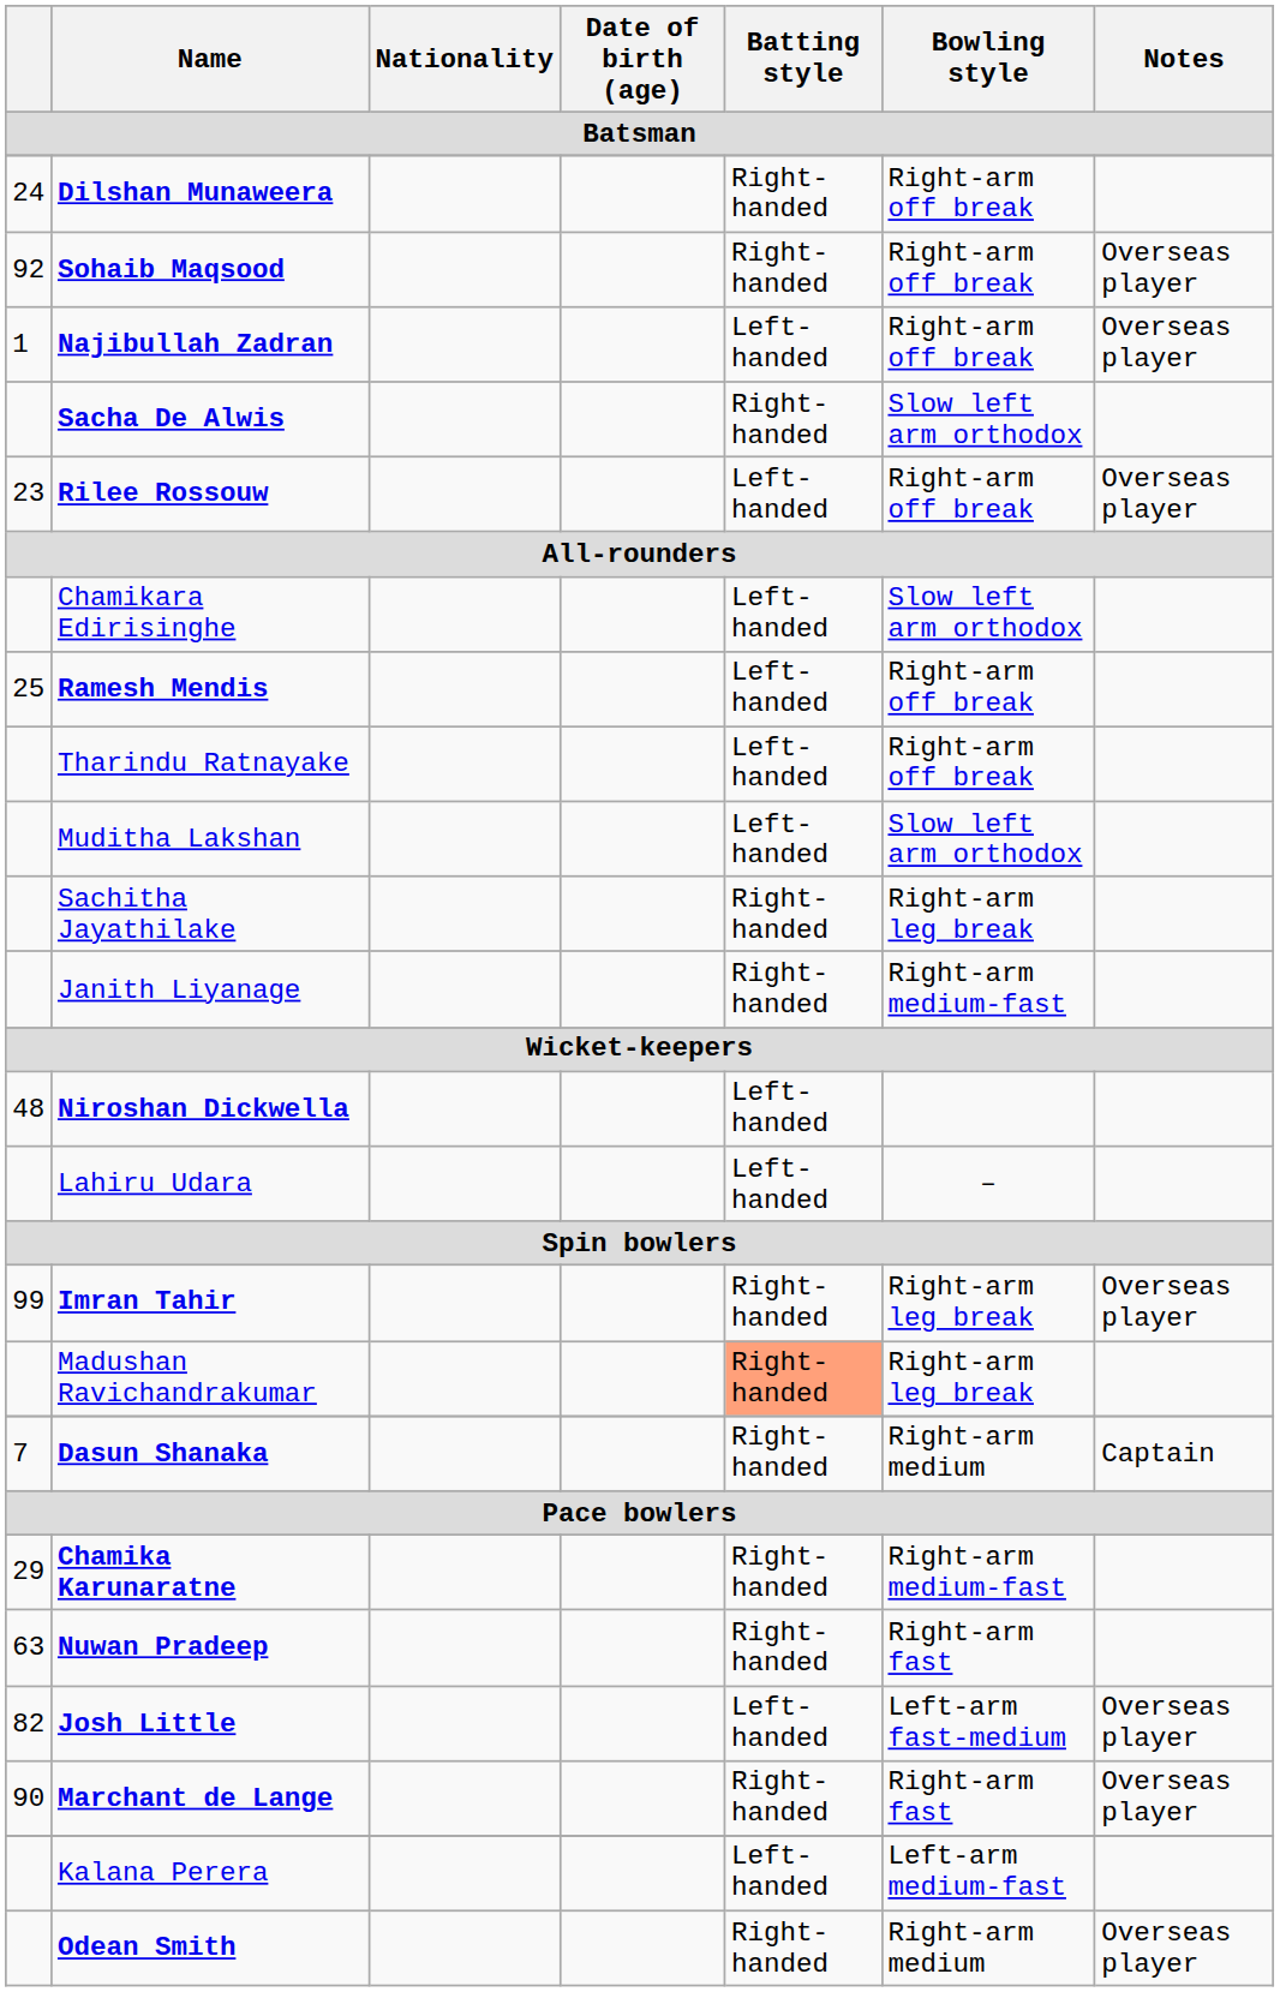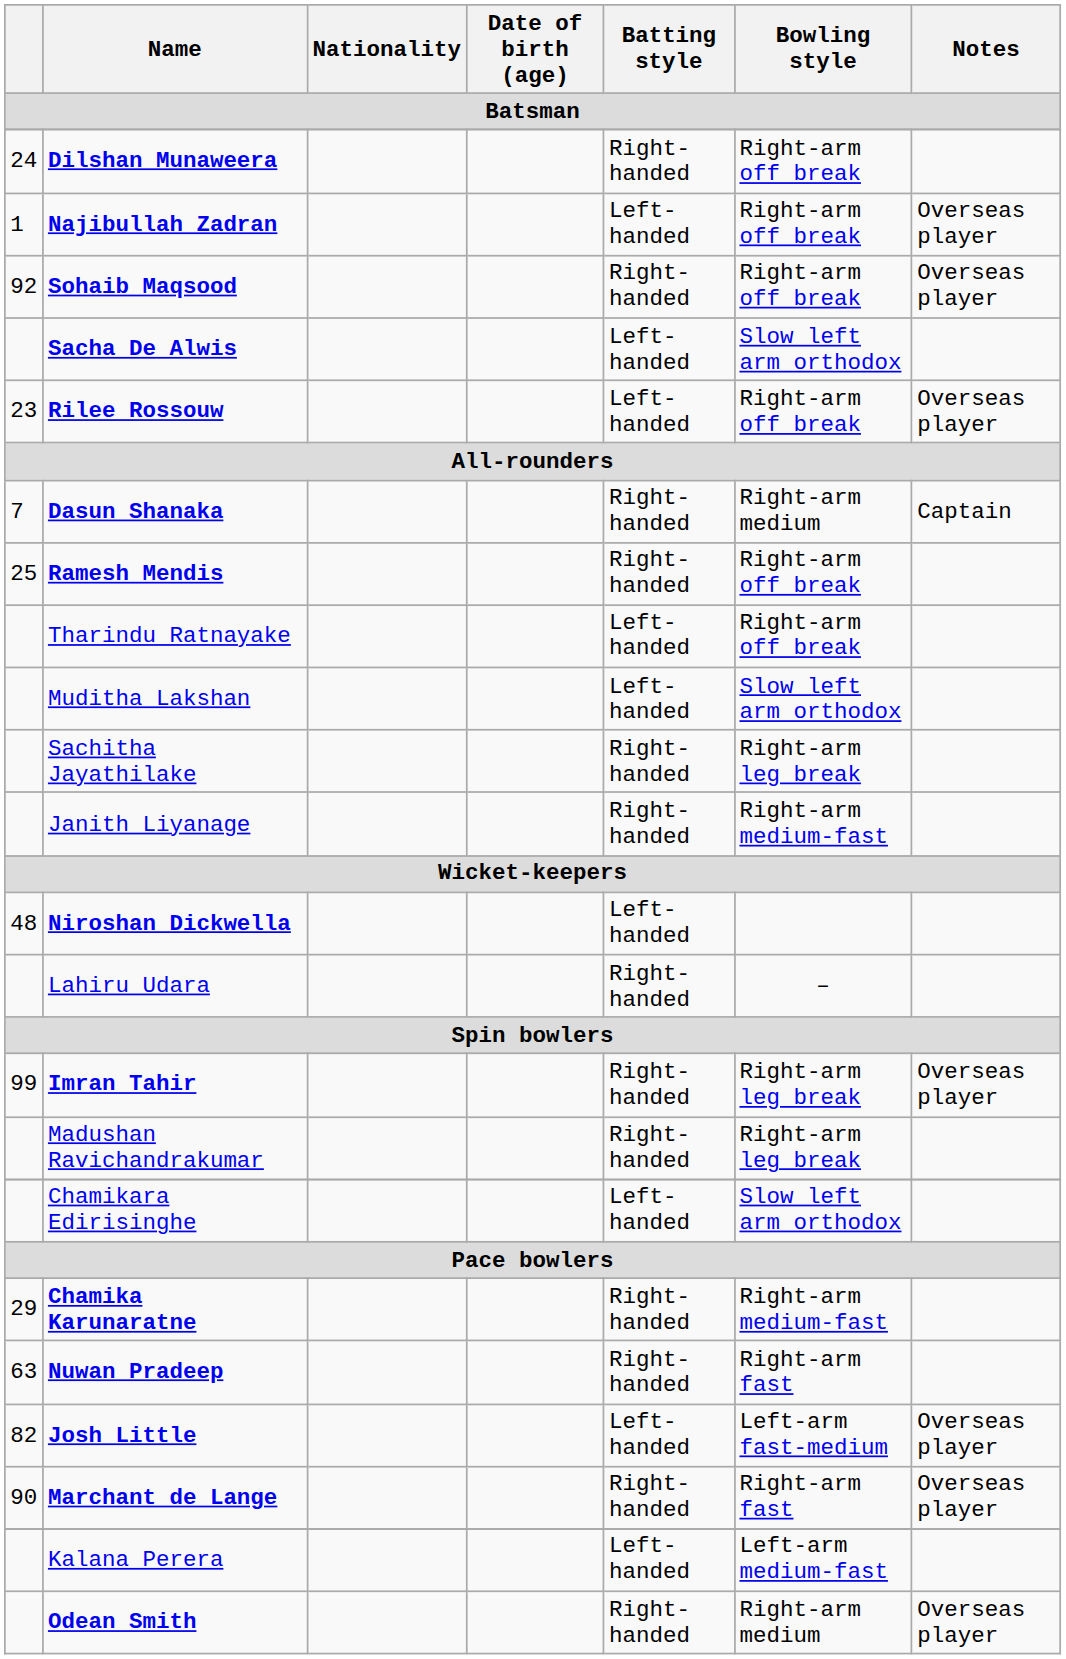 <table class="wikitable">
 <tr>
 <th></th>
 <th>Name</th>
 <th>Nationality</th>
 <th>Date of birth (age)</th>
 <th>Batting style</th>
 <th>Bowling style</th>
 <th>Notes</th>
 </tr>
 <tr>
 <th colspan="7" style="background:#dcdcdc; text-align:center;">Batsman</th>
 </tr>
 <tr>
 </tr>
 <tr>
 <td>24</td>
 <td><strong><a href='#'>Dilshan Munaweera</a></strong></td>
 <td></td>
 <td></td>
 <td>Right-handed</td>
 <td>Right-arm <a href='#'>off break</a></td>
 <td></td>
 </tr>
 <tr>
+<td>1</td>
+<td><strong><a href='#'>Najibullah Zadran</a></strong></td>
+<td></td>
+<td></td>
+<td>Left-handed</td>
+<td>Right-arm <a href='#'>off break</a></td>
+<td>Overseas player</td>
+</tr>
+<tr>
 <td>92</td>
 <td><strong><a href='#'>Sohaib Maqsood</a></strong></td>
 <td></td>
 <td></td>
 <td>Right-handed</td>
 <td>Right-arm <a href='#'>off break</a></td>
 <td>Overseas player</td>
 </tr>
 <tr>
-<td>1</td>
-<td><strong><a href='#'>Najibullah Zadran</a></strong></td>
-<td></td>
-<td></td>
-<td>Left-handed</td>
-<td>Right-arm <a href='#'>off break</a></td>
-<td>Overseas player</td>
-</tr>
-<tr>
 <td></td>
 <td><strong><a href='#'>Sacha De Alwis</a></strong></td>
 <td></td>
 <td></td>
-<td>Right-handed</td>
+<td>Left-  handed</td>
 <td><a href='#'>Slow left arm orthodox</a></td>
 <td></td>
 </tr>
 <tr>
 <td>23</td>
 <td><strong><a href='#'>Rilee Rossouw</a></strong></td>
 <td></td>
 <td></td>
 <td>Left-  handed</td>
 <td>Right-arm <a href='#'>off break</a></td>
 <td>Overseas player</td>
 </tr>
 <tr>
 <th colspan="7" style="background: #DCDCDC" align="center">All-rounders</th>
 </tr>
 <tr>
-<td></td>
-<td><a href='#'>Chamikara Edirisinghe</a></td>
+<td>7</td>
+<td><strong><a href='#'>Dasun Shanaka</a></strong></td>
 <td></td>
 <td></td>
-<td>Left-handed</td>
-<td><a href='#'>Slow left arm orthodox</a></td>
-<td></td>
+<td>Right-handed</td>
+<td>Right-arm medium</td>
+<td>Captain</td>
 </tr>
 <tr>
 <td>25</td>
 <td><strong><a href='#'>Ramesh Mendis</a></strong></td>
 <td></td>
 <td></td>
-<td>Left-  handed</td>
+<td>Right-handed</td>
 <td>Right-arm <a href='#'>off break</a></td>
 <td></td>
 </tr>
 <tr>
 <td></td>
 <td><a href='#'>Tharindu Ratnayake</a></td>
 <td></td>
 <td></td>
 <td>Left-handed</td>
 <td>Right-arm <a href='#'>off break</a></td>
 <td></td>
 </tr>
 <tr>
 <td></td>
 <td><a href='#'>Muditha Lakshan</a></td>
 <td></td>
 <td></td>
 <td>Left-handed</td>
 <td><a href='#'>Slow left arm orthodox</a></td>
 <td></td>
 </tr>
 <tr>
 <td></td>
 <td><a href='#'>Sachitha Jayathilake</a></td>
 <td></td>
 <td></td>
 <td>Right-handed</td>
 <td>Right-arm <a href='#'>leg break</a></td>
 <td></td>
 </tr>
 <tr>
 <td></td>
 <td><a href='#'>Janith Liyanage</a></td>
 <td></td>
 <td></td>
 <td>Right-handed</td>
 <td>Right-arm <a href='#'>medium-fast</a></td>
 <td></td>
 </tr>
 <tr>
 <th colspan="7" style="background: #DCDCDC" align="center">Wicket-keepers</th>
 </tr>
 <tr>
 <td>48</td>
 <td><strong><a href='#'>Niroshan Dickwella</a></strong></td>
 <td></td>
 <td></td>
 <td>Left-handed</td>
 <td></td>
 <td></td>
 </tr>
 <tr>
 <td></td>
 <td><a href='#'>Lahiru Udara</a></td>
 <td></td>
 <td></td>
-<td>Left-handed</td>
+<td>Right-handed</td>
 <td style="text-align:center">–</td>
 <td></td>
 </tr>
 <tr>
 <th colspan="7" style="background: #DCDCDC" align="center">Spin bowlers</th>
 </tr>
 <tr>
 <td>99</td>
 <td><strong><a href='#'>Imran Tahir</a></strong></td>
 <td></td>
 <td></td>
 <td>Right-handed</td>
 <td>Right-arm <a href='#'>leg break</a></td>
 <td>Overseas player</td>
 </tr>
 <tr>
 <td></td>
 <td><a href='#'>Madushan Ravichandrakumar</a></td>
 <td></td>
 <td></td>
-<td style="background: lightsalmon;">Right-handed</td>
+<td>Right-handed</td>
 <td>Right-arm <a href='#'>leg break</a></td>
 <td></td>
 </tr>
 <tr>
 </tr>
 <tr>
-<td>7</td>
-<td><strong><a href='#'>Dasun Shanaka</a></strong></td>
+<td></td>
+<td><a href='#'>Chamikara Edirisinghe</a></td>
 <td></td>
 <td></td>
-<td>Right-handed</td>
-<td>Right-arm medium</td>
-<td>Captain</td>
+<td>Left-handed</td>
+<td><a href='#'>Slow left arm orthodox</a></td>
+<td></td>
 </tr>
 <tr>
 <th colspan="7" style="background: #DCDCDC" align="center">Pace bowlers</th>
 </tr>
 <tr>
 <td>29</td>
 <td><strong><a href='#'>Chamika Karunaratne</a></strong></td>
 <td></td>
 <td></td>
 <td>Right-handed</td>
 <td>Right-arm <a href='#'>medium-fast</a></td>
 <td></td>
 </tr>
 <tr>
 <td>63</td>
 <td><strong><a href='#'>Nuwan Pradeep</a></strong></td>
 <td></td>
 <td></td>
 <td>Right-handed</td>
 <td>Right-arm <a href='#'>fast</a></td>
 <td></td>
 </tr>
 <tr>
 <td>82</td>
 <td><strong><a href='#'>Josh Little</a></strong></td>
 <td></td>
 <td></td>
 <td>Left-handed</td>
 <td>Left-arm <a href='#'>fast-medium</a></td>
 <td>Overseas player</td>
 </tr>
 <tr>
 <td>90</td>
 <td><strong><a href='#'>Marchant de Lange</a></strong></td>
 <td></td>
 <td></td>
 <td>Right-handed</td>
 <td>Right-arm <a href='#'>fast</a></td>
 <td>Overseas player</td>
 </tr>
 <tr>
 </tr>
 <tr>
 <td></td>
 <td><a href='#'>Kalana Perera</a></td>
 <td></td>
 <td></td>
 <td>Left-handed</td>
 <td>Left-arm <a href='#'>medium-fast</a></td>
 <td></td>
 </tr>
 <tr>
 <td></td>
 <td><strong><a href='#'>Odean Smith</a></strong></td>
 <td></td>
 <td></td>
 <td>Right-handed</td>
 <td>Right-arm medium</td>
 <td>Overseas player</td>
 </tr>
 </table>
